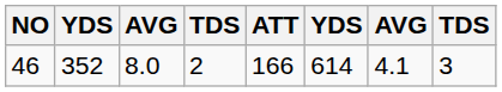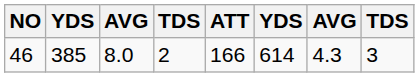 <table class="wikitable">
 <tr>
 <th>NO</th>
 <th>YDS</th>
 <th>AVG</th>
 <th>TDS</th>
 <th>ATT</th>
 <th>YDS</th>
 <th>AVG</th>
 <th>TDS</th>
 </tr>
 <tr>
 <td>46</td>
-<td>352</td>
+<td>385</td>
 <td>8.0</td>
 <td>2</td>
 <td>166</td>
 <td>614</td>
-<td>4.1</td>
+<td>4.3</td>
 <td>3</td>
 </tr>
 </table>
